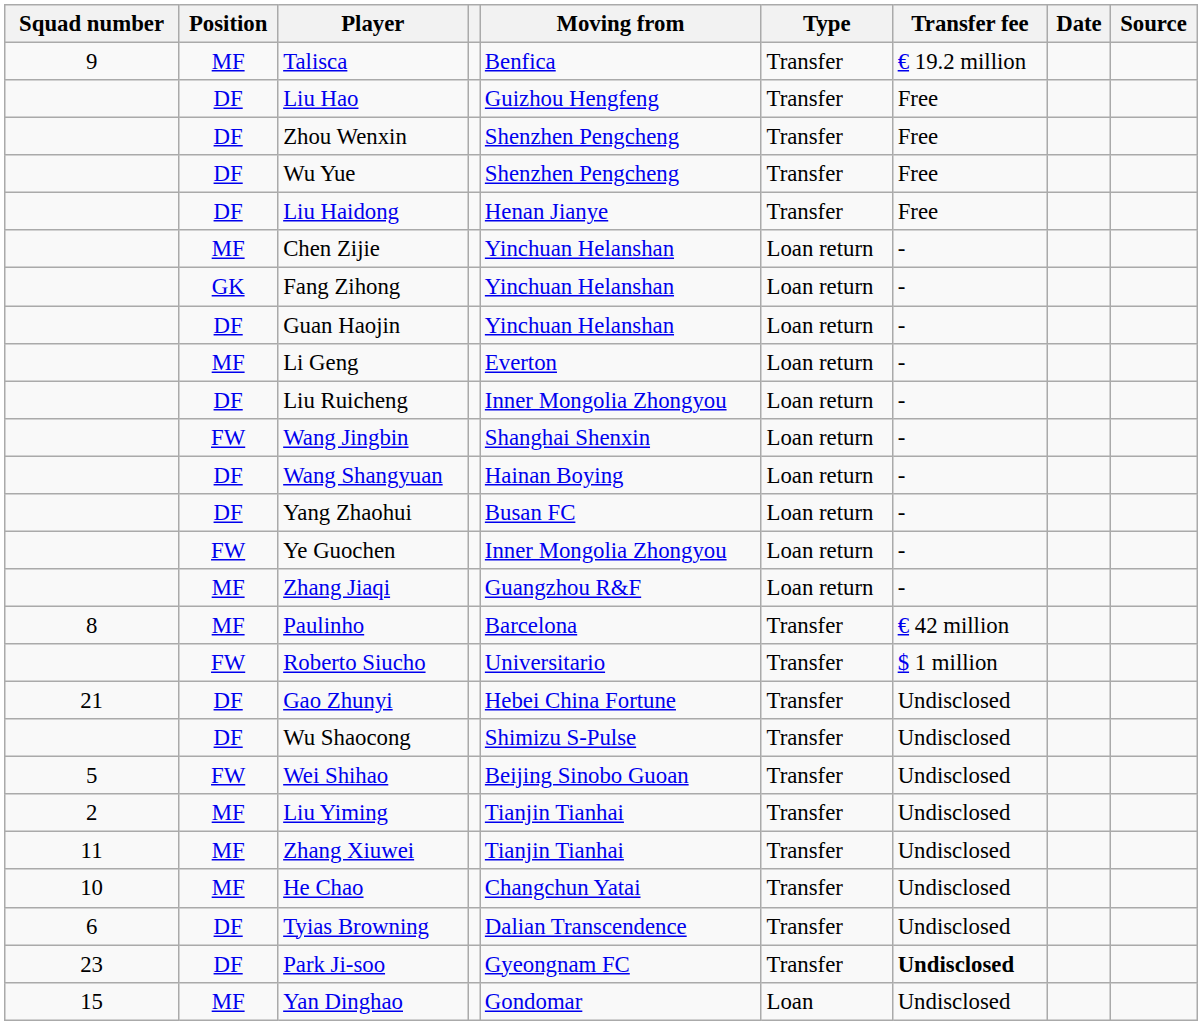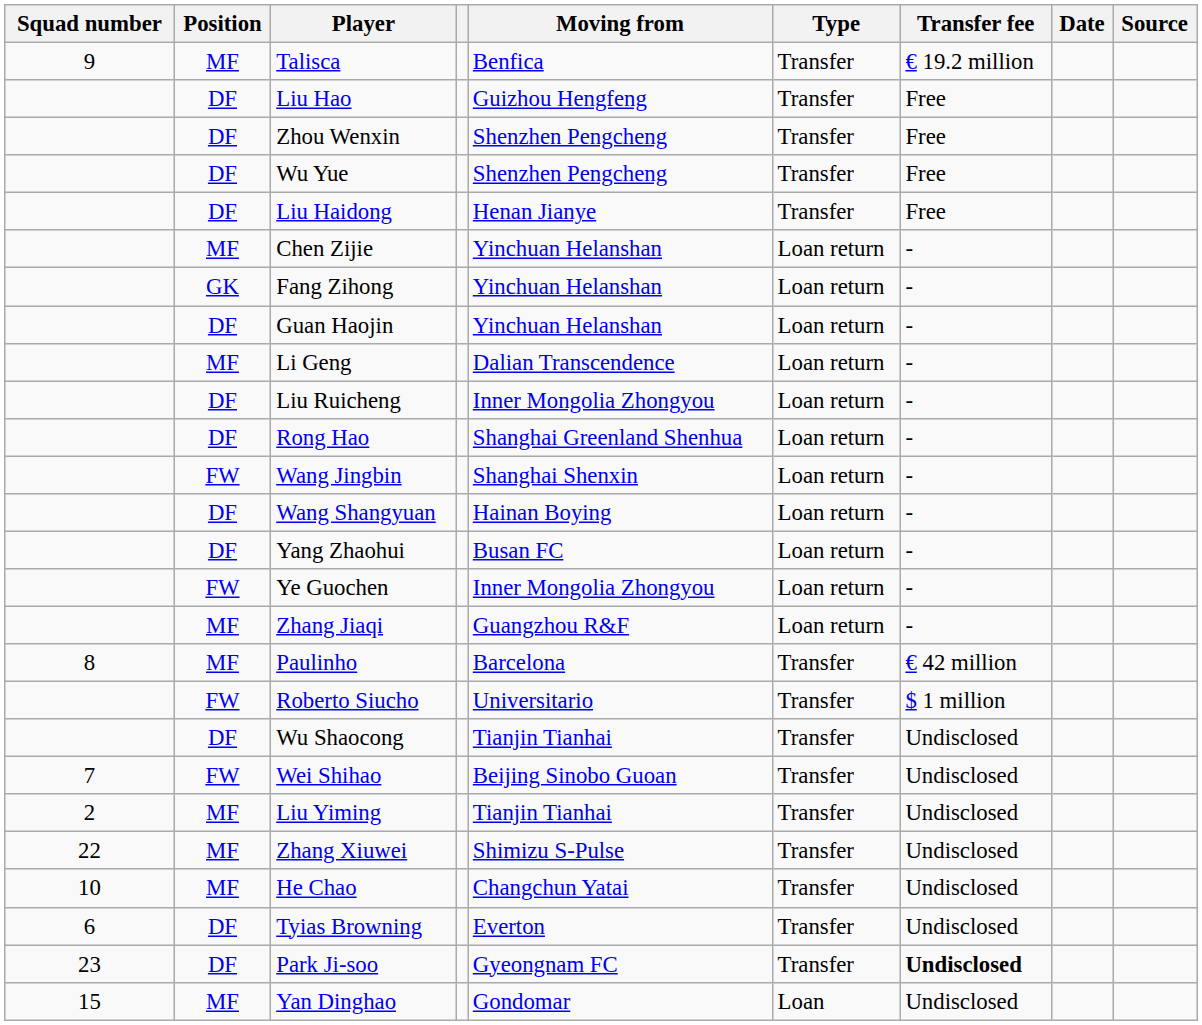 <table class="wikitable sortable" style="width:90%; text-align:left; font-size:95%;">
 <tr>
 <th>Squad number</th>
 <th>Position</th>
 <th>Player</th>
 <th></th>
 <th>Moving from</th>
 <th>Type</th>
 <th>Transfer fee</th>
 <th>Date</th>
 <th>Source</th>
 </tr>
 <tr>
 <td align=center>9</td>
 <td align=center><a href='#'>MF</a></td>
 <td align=left> <a href='#'>Talisca</a></td>
 <td align=center></td>
 <td align=left> <a href='#'>Benfica</a></td>
 <td>Transfer</td>
 <td><a href='#'>€</a> 19.2 million</td>
 <td></td>
 <td align=center></td>
 </tr>
 <tr>
 <td align=center></td>
 <td align=center><a href='#'>DF</a></td>
 <td align=left> <a href='#'>Liu Hao</a></td>
 <td align=center></td>
 <td align=left> <a href='#'>Guizhou Hengfeng</a></td>
 <td>Transfer</td>
 <td>Free</td>
 <td></td>
 <td align=center></td>
 </tr>
 <tr>
 <td align=center></td>
 <td align=center><a href='#'>DF</a></td>
 <td align=left> Zhou Wenxin</td>
 <td align=center></td>
 <td align=left> <a href='#'>Shenzhen Pengcheng</a></td>
 <td>Transfer</td>
 <td>Free</td>
 <td></td>
 <td align=center></td>
 </tr>
 <tr>
 <td align=center></td>
 <td align=center><a href='#'>DF</a></td>
 <td align=left> Wu Yue</td>
 <td align=center></td>
 <td align=left> <a href='#'>Shenzhen Pengcheng</a></td>
 <td>Transfer</td>
 <td>Free</td>
 <td></td>
 <td align=center></td>
 </tr>
 <tr>
 <td align=center></td>
 <td align=center><a href='#'>DF</a></td>
 <td align=left> <a href='#'>Liu Haidong</a></td>
 <td align=center></td>
 <td align=left> <a href='#'>Henan Jianye</a></td>
 <td>Transfer</td>
 <td>Free</td>
 <td></td>
 <td align=center></td>
 </tr>
 <tr>
 <td align=center></td>
 <td align=center><a href='#'>MF</a></td>
 <td align=left> Chen Zijie</td>
 <td align=center></td>
 <td align=left> <a href='#'>Yinchuan Helanshan</a></td>
 <td>Loan return</td>
 <td>-</td>
 <td></td>
 <td align=center></td>
 </tr>
 <tr>
 <td align=center></td>
 <td align=center><a href='#'>GK</a></td>
 <td align=left> Fang Zihong</td>
 <td align=center></td>
 <td align=left> <a href='#'>Yinchuan Helanshan</a></td>
 <td>Loan return</td>
 <td>-</td>
 <td></td>
 <td align=center></td>
 </tr>
 <tr>
 <td align=center></td>
 <td align=center><a href='#'>DF</a></td>
 <td align=left> Guan Haojin</td>
 <td align=center></td>
 <td align=left> <a href='#'>Yinchuan Helanshan</a></td>
 <td>Loan return</td>
 <td>-</td>
 <td></td>
 <td align=center></td>
 </tr>
 <tr>
 <td align=center></td>
 <td align=center><a href='#'>MF</a></td>
 <td align=left> Li Geng</td>
 <td align=center></td>
-<td align=left> <a href='#'>Everton</a></td>
+<td align=left> <a href='#'>Dalian Transcendence</a></td>
 <td>Loan return</td>
 <td>-</td>
 <td></td>
 <td align=center></td>
 </tr>
 <tr>
 <td align=center></td>
 <td align=center><a href='#'>DF</a></td>
 <td align=left> Liu Ruicheng</td>
 <td align=center></td>
 <td align=left> <a href='#'>Inner Mongolia Zhongyou</a></td>
+<td>Loan return</td>
+<td>-</td>
+<td></td>
+<td align=center></td>
+</tr>
+<tr>
+<td align=center></td>
+<td align=center><a href='#'>DF</a></td>
+<td align=left> <a href='#'>Rong Hao</a></td>
+<td align=center></td>
+<td align=left> <a href='#'>Shanghai Greenland Shenhua</a></td>
 <td>Loan return</td>
 <td>-</td>
 <td></td>
 <td align=center></td>
 </tr>
 <tr>
 <td align=center></td>
 <td align=center><a href='#'>FW</a></td>
 <td align=left> <a href='#'>Wang Jingbin</a></td>
 <td align=center></td>
 <td align=left> <a href='#'>Shanghai Shenxin</a></td>
 <td>Loan return</td>
 <td>-</td>
 <td></td>
 <td align=center></td>
 </tr>
 <tr>
 <td align=center></td>
 <td align=center><a href='#'>DF</a></td>
 <td align=left> <a href='#'>Wang Shangyuan</a></td>
 <td align=center></td>
 <td align=left> <a href='#'>Hainan Boying</a></td>
 <td>Loan return</td>
 <td>-</td>
 <td></td>
 <td align=center></td>
 </tr>
 <tr>
 <td align=center></td>
 <td align=center><a href='#'>DF</a></td>
 <td align=left> Yang Zhaohui</td>
 <td align=center></td>
 <td align=left> <a href='#'>Busan FC</a></td>
 <td>Loan return</td>
 <td>-</td>
 <td></td>
 <td align=center></td>
 </tr>
 <tr>
 <td align=center></td>
 <td align=center><a href='#'>FW</a></td>
 <td align=left> Ye Guochen</td>
 <td align=center></td>
 <td align=left> <a href='#'>Inner Mongolia Zhongyou</a></td>
 <td>Loan return</td>
 <td>-</td>
 <td></td>
 <td align=center></td>
 </tr>
 <tr>
 <td align=center></td>
 <td align=center><a href='#'>MF</a></td>
 <td align=left> <a href='#'>Zhang Jiaqi</a></td>
 <td align=center></td>
 <td align=left> <a href='#'>Guangzhou R&F</a></td>
 <td>Loan return</td>
 <td>-</td>
 <td></td>
 <td align=center></td>
 </tr>
 <tr>
 <td align=center>8</td>
 <td align=center><a href='#'>MF</a></td>
 <td align=left> <a href='#'>Paulinho</a></td>
 <td align=center></td>
 <td align=left> <a href='#'>Barcelona</a></td>
 <td>Transfer</td>
 <td><a href='#'>€</a> 42 million</td>
 <td></td>
 <td align=center></td>
 </tr>
 <tr>
 <td align=center></td>
 <td align=center><a href='#'>FW</a></td>
 <td align=left> <a href='#'>Roberto Siucho</a></td>
 <td align=center></td>
 <td align=left> <a href='#'>Universitario</a></td>
 <td>Transfer</td>
 <td><a href='#'>$</a> 1 million</td>
 <td></td>
 <td align=center></td>
 </tr>
 <tr>
-<td align=center>21</td>
+<td align=center></td>
 <td align=center><a href='#'>DF</a></td>
-<td align=left> <a href='#'>Gao Zhunyi</a></td>
+<td align=left> Wu Shaocong</td>
 <td align=center></td>
-<td align=left> <a href='#'>Hebei China Fortune</a></td>
+<td align=left> <a href='#'>Tianjin Tianhai</a></td>
 <td>Transfer</td>
 <td>Undisclosed</td>
 <td></td>
 <td align=center></td>
 </tr>
 <tr>
-<td align=center></td>
-<td align=center><a href='#'>DF</a></td>
-<td align=left> Wu Shaocong</td>
-<td align=center></td>
-<td align=left> <a href='#'>Shimizu S-Pulse</a></td>
-<td>Transfer</td>
-<td>Undisclosed</td>
-<td></td>
-<td align=center></td>
-</tr>
-<tr>
-<td align=center>5</td>
+<td align=center>7</td>
 <td align=center><a href='#'>FW</a></td>
 <td align=left> <a href='#'>Wei Shihao</a></td>
 <td align=center></td>
 <td align=left> <a href='#'>Beijing Sinobo Guoan</a></td>
 <td>Transfer</td>
 <td>Undisclosed</td>
 <td></td>
 <td align=center></td>
 </tr>
 <tr>
 <td align=center>2</td>
 <td align=center><a href='#'>MF</a></td>
 <td align=left> <a href='#'>Liu Yiming</a></td>
 <td align=center></td>
 <td align=left> <a href='#'>Tianjin Tianhai</a></td>
 <td>Transfer</td>
 <td>Undisclosed</td>
 <td></td>
 <td align=center></td>
 </tr>
 <tr>
-<td align=center>11</td>
+<td align=center>22</td>
 <td align=center><a href='#'>MF</a></td>
 <td align=left> <a href='#'>Zhang Xiuwei</a></td>
 <td align=center></td>
-<td align=left> <a href='#'>Tianjin Tianhai</a></td>
+<td align=left> <a href='#'>Shimizu S-Pulse</a></td>
 <td>Transfer</td>
 <td>Undisclosed</td>
 <td></td>
 <td align=center></td>
 </tr>
 <tr>
 <td align=center>10</td>
 <td align=center><a href='#'>MF</a></td>
 <td align=left> <a href='#'>He Chao</a></td>
 <td align=center></td>
 <td align=left> <a href='#'>Changchun Yatai</a></td>
 <td>Transfer</td>
 <td>Undisclosed</td>
 <td></td>
 <td align=center></td>
 </tr>
 <tr>
 <td align=center>6</td>
 <td align=center><a href='#'>DF</a></td>
 <td align=left> <a href='#'>Tyias Browning</a></td>
 <td align=center></td>
-<td align=left> <a href='#'>Dalian Transcendence</a></td>
+<td align=left> <a href='#'>Everton</a></td>
 <td>Transfer</td>
 <td>Undisclosed</td>
 <td></td>
 <td align=center></td>
 </tr>
 <tr>
 <td align=center>23</td>
 <td align=center><a href='#'>DF</a></td>
 <td align=left> <a href='#'>Park Ji-soo</a></td>
 <td align=center></td>
 <td align=left> <a href='#'>Gyeongnam FC</a></td>
 <td>Transfer</td>
 <td><strong>Undisclosed</strong></td>
 <td></td>
 <td align=center></td>
 </tr>
 <tr>
 <td align=center>15</td>
 <td align=center><a href='#'>MF</a></td>
 <td align=left> <a href='#'>Yan Dinghao</a></td>
 <td align=center></td>
 <td align=left> <a href='#'>Gondomar</a></td>
 <td>Loan</td>
 <td>Undisclosed</td>
 <td></td>
 <td align=center></td>
 </tr>
 </table>
